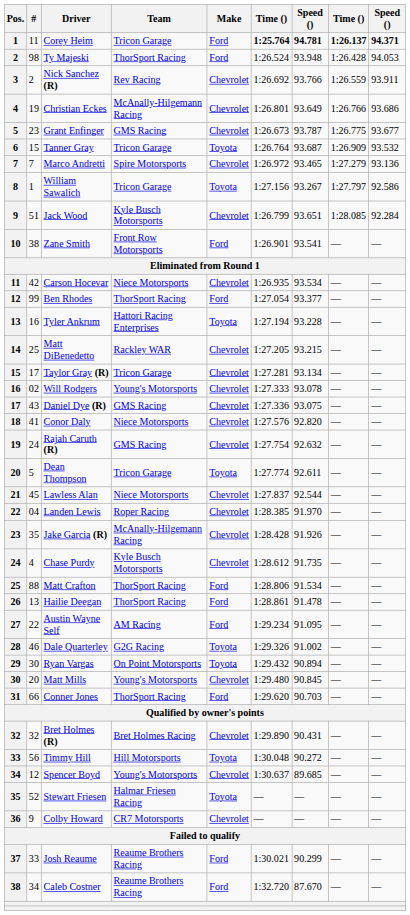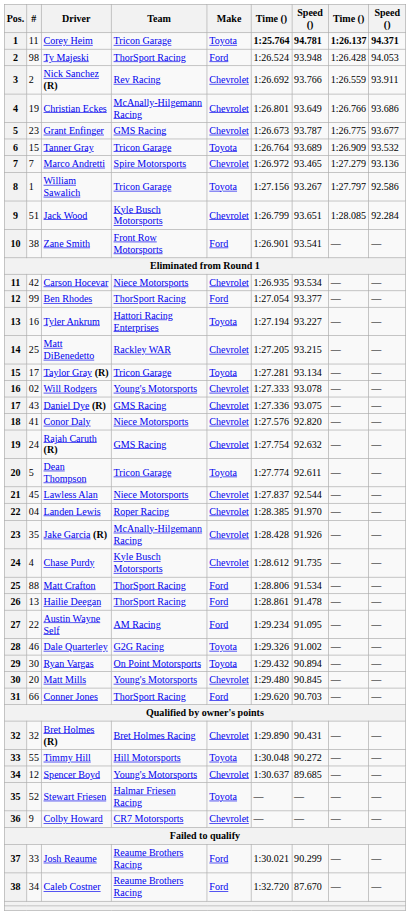 <table class="wikitable" style="font-size:95%">
 <tr>
 <th>Pos.</th>
 <th>#</th>
 <th>Driver</th>
 <th>Team</th>
 <th>Make</th>
 <th>Time ()</th>
 <th>Speed ()</th>
 <th>Time ()</th>
 <th>Speed ()</th>
 </tr>
 <tr>
 <th>1</th>
 <td>11</td>
 <td><a href='#'>Corey Heim</a></td>
 <td><a href='#'>Tricon Garage</a></td>
-<td><a href='#'>Ford</a></td>
+<td><a href='#'>Toyota</a></td>
 <td><strong>1:25.764</strong></td>
 <td><strong>94.781</strong></td>
 <td><strong>1:26.137</strong></td>
 <td><strong>94.371</strong></td>
 </tr>
 <tr>
 <th>2</th>
 <td>98</td>
 <td><a href='#'>Ty Majeski</a></td>
 <td><a href='#'>ThorSport Racing</a></td>
 <td><a href='#'>Ford</a></td>
 <td>1:26.524</td>
 <td>93.948</td>
 <td>1:26.428</td>
 <td>94.053</td>
 </tr>
 <tr>
 <th>3</th>
 <td>2</td>
 <td><a href='#'>Nick Sanchez</a> <strong>(R)</strong></td>
 <td><a href='#'>Rev Racing</a></td>
 <td><a href='#'>Chevrolet</a></td>
 <td>1:26.692</td>
 <td>93.766</td>
 <td>1:26.559</td>
 <td>93.911</td>
 </tr>
 <tr>
 <th>4</th>
 <td>19</td>
 <td><a href='#'>Christian Eckes</a></td>
 <td><a href='#'>McAnally-Hilgemann Racing</a></td>
 <td><a href='#'>Chevrolet</a></td>
 <td>1:26.801</td>
 <td>93.649</td>
 <td>1:26.766</td>
 <td>93.686</td>
 </tr>
 <tr>
 <th>5</th>
 <td>23</td>
 <td><a href='#'>Grant Enfinger</a></td>
 <td><a href='#'>GMS Racing</a></td>
 <td><a href='#'>Chevrolet</a></td>
 <td>1:26.673</td>
 <td>93.787</td>
 <td>1:26.775</td>
 <td>93.677</td>
 </tr>
 <tr>
 <th>6</th>
 <td>15</td>
 <td><a href='#'>Tanner Gray</a></td>
 <td><a href='#'>Tricon Garage</a></td>
 <td><a href='#'>Toyota</a></td>
 <td>1:26.764</td>
-<td>93.687</td>
+<td>93.689</td>
 <td>1:26.909</td>
 <td>93.532</td>
 </tr>
 <tr>
 <th>7</th>
 <td>7</td>
 <td><a href='#'>Marco Andretti</a></td>
 <td><a href='#'>Spire Motorsports</a></td>
 <td><a href='#'>Chevrolet</a></td>
 <td>1:26.972</td>
 <td>93.465</td>
 <td>1:27.279</td>
 <td>93.136</td>
 </tr>
 <tr>
 <th>8</th>
 <td>1</td>
 <td><a href='#'>William Sawalich</a></td>
 <td><a href='#'>Tricon Garage</a></td>
 <td><a href='#'>Toyota</a></td>
 <td>1:27.156</td>
 <td>93.267</td>
 <td>1:27.797</td>
 <td>92.586</td>
 </tr>
 <tr>
 <th>9</th>
 <td>51</td>
 <td><a href='#'>Jack Wood</a></td>
 <td><a href='#'>Kyle Busch Motorsports</a></td>
 <td><a href='#'>Chevrolet</a></td>
 <td>1:26.799</td>
 <td>93.651</td>
 <td>1:28.085</td>
 <td>92.284</td>
 </tr>
 <tr>
 <th>10</th>
 <td>38</td>
 <td><a href='#'>Zane Smith</a></td>
 <td><a href='#'>Front Row Motorsports</a></td>
 <td><a href='#'>Ford</a></td>
 <td>1:26.901</td>
 <td>93.541</td>
 <td>—</td>
 <td>—</td>
 </tr>
 <tr>
 <th colspan="9">Eliminated from Round 1</th>
 </tr>
 <tr>
 <th>11</th>
 <td>42</td>
 <td><a href='#'>Carson Hocevar</a></td>
 <td><a href='#'>Niece Motorsports</a></td>
 <td><a href='#'>Chevrolet</a></td>
 <td>1:26.935</td>
 <td>93.534</td>
 <td>—</td>
 <td>—</td>
 </tr>
 <tr>
 <th>12</th>
 <td>99</td>
 <td><a href='#'>Ben Rhodes</a></td>
 <td><a href='#'>ThorSport Racing</a></td>
 <td><a href='#'>Ford</a></td>
 <td>1:27.054</td>
 <td>93.377</td>
 <td>—</td>
 <td>—</td>
 </tr>
 <tr>
 <th>13</th>
 <td>16</td>
 <td><a href='#'>Tyler Ankrum</a></td>
 <td><a href='#'>Hattori Racing Enterprises</a></td>
 <td><a href='#'>Toyota</a></td>
 <td>1:27.194</td>
-<td>93.228</td>
+<td>93.227</td>
 <td>—</td>
 <td>—</td>
 </tr>
 <tr>
 <th>14</th>
 <td>25</td>
 <td><a href='#'>Matt DiBenedetto</a></td>
 <td><a href='#'>Rackley WAR</a></td>
 <td><a href='#'>Chevrolet</a></td>
 <td>1:27.205</td>
 <td>93.215</td>
 <td>—</td>
 <td>—</td>
 </tr>
 <tr>
 <th>15</th>
 <td>17</td>
 <td><a href='#'>Taylor Gray</a> <strong>(R)</strong></td>
 <td><a href='#'>Tricon Garage</a></td>
-<td><a href='#'>Chevrolet</a></td>
+<td><a href='#'>Toyota</a></td>
 <td>1:27.281</td>
 <td>93.134</td>
 <td>—</td>
 <td>—</td>
 </tr>
 <tr>
 <th>16</th>
 <td>02</td>
 <td><a href='#'>Will Rodgers</a></td>
 <td><a href='#'>Young's Motorsports</a></td>
 <td><a href='#'>Chevrolet</a></td>
 <td>1:27.333</td>
 <td>93.078</td>
 <td>—</td>
 <td>—</td>
 </tr>
 <tr>
 <th>17</th>
 <td>43</td>
 <td><a href='#'>Daniel Dye</a> <strong>(R)</strong></td>
 <td><a href='#'>GMS Racing</a></td>
 <td><a href='#'>Chevrolet</a></td>
 <td>1:27.336</td>
 <td>93.075</td>
 <td>—</td>
 <td>—</td>
 </tr>
 <tr>
 <th>18</th>
 <td>41</td>
 <td><a href='#'>Conor Daly</a></td>
 <td><a href='#'>Niece Motorsports</a></td>
 <td><a href='#'>Chevrolet</a></td>
 <td>1:27.576</td>
 <td>92.820</td>
 <td>—</td>
 <td>—</td>
 </tr>
 <tr>
 <th>19</th>
 <td>24</td>
 <td><a href='#'>Rajah Caruth</a> <strong>(R)</strong></td>
 <td><a href='#'>GMS Racing</a></td>
 <td><a href='#'>Chevrolet</a></td>
 <td>1:27.754</td>
 <td>92.632</td>
 <td>—</td>
 <td>—</td>
 </tr>
 <tr>
 <th>20</th>
 <td>5</td>
 <td><a href='#'>Dean Thompson</a></td>
 <td><a href='#'>Tricon Garage</a></td>
 <td><a href='#'>Toyota</a></td>
 <td>1:27.774</td>
 <td>92.611</td>
 <td>—</td>
 <td>—</td>
 </tr>
 <tr>
 <th>21</th>
 <td>45</td>
 <td><a href='#'>Lawless Alan</a></td>
 <td><a href='#'>Niece Motorsports</a></td>
 <td><a href='#'>Chevrolet</a></td>
 <td>1:27.837</td>
 <td>92.544</td>
 <td>—</td>
 <td>—</td>
 </tr>
 <tr>
 <th>22</th>
 <td>04</td>
 <td><a href='#'>Landen Lewis</a></td>
 <td><a href='#'>Roper Racing</a></td>
 <td><a href='#'>Chevrolet</a></td>
 <td>1:28.385</td>
 <td>91.970</td>
 <td>—</td>
 <td>—</td>
 </tr>
 <tr>
 <th>23</th>
 <td>35</td>
 <td><a href='#'>Jake Garcia</a> <strong>(R)</strong></td>
 <td><a href='#'>McAnally-Hilgemann Racing</a></td>
 <td><a href='#'>Chevrolet</a></td>
 <td>1:28.428</td>
 <td>91.926</td>
 <td>—</td>
 <td>—</td>
 </tr>
 <tr>
 <th>24</th>
 <td>4</td>
 <td><a href='#'>Chase Purdy</a></td>
 <td><a href='#'>Kyle Busch Motorsports</a></td>
 <td><a href='#'>Chevrolet</a></td>
 <td>1:28.612</td>
 <td>91.735</td>
 <td>—</td>
 <td>—</td>
 </tr>
 <tr>
 <th>25</th>
 <td>88</td>
 <td><a href='#'>Matt Crafton</a></td>
 <td><a href='#'>ThorSport Racing</a></td>
 <td><a href='#'>Ford</a></td>
 <td>1:28.806</td>
 <td>91.534</td>
 <td>—</td>
 <td>—</td>
 </tr>
 <tr>
 <th>26</th>
 <td>13</td>
 <td><a href='#'>Hailie Deegan</a></td>
 <td><a href='#'>ThorSport Racing</a></td>
 <td><a href='#'>Ford</a></td>
 <td>1:28.861</td>
 <td>91.478</td>
 <td>—</td>
 <td>—</td>
 </tr>
 <tr>
 <th>27</th>
 <td>22</td>
 <td><a href='#'>Austin Wayne Self</a></td>
 <td><a href='#'>AM Racing</a></td>
 <td><a href='#'>Ford</a></td>
 <td>1:29.234</td>
 <td>91.095</td>
 <td>—</td>
 <td>—</td>
 </tr>
 <tr>
 <th>28</th>
 <td>46</td>
 <td><a href='#'>Dale Quarterley</a></td>
 <td><a href='#'>G2G Racing</a></td>
 <td><a href='#'>Toyota</a></td>
 <td>1:29.326</td>
 <td>91.002</td>
 <td>—</td>
 <td>—</td>
 </tr>
 <tr>
 <th>29</th>
 <td>30</td>
 <td><a href='#'>Ryan Vargas</a></td>
 <td><a href='#'>On Point Motorsports</a></td>
 <td><a href='#'>Toyota</a></td>
 <td>1:29.432</td>
 <td>90.894</td>
 <td>—</td>
 <td>—</td>
 </tr>
 <tr>
 <th>30</th>
 <td>20</td>
 <td><a href='#'>Matt Mills</a></td>
 <td><a href='#'>Young's Motorsports</a></td>
 <td><a href='#'>Chevrolet</a></td>
 <td>1:29.480</td>
 <td>90.845</td>
 <td>—</td>
 <td>—</td>
 </tr>
 <tr>
 <th>31</th>
 <td>66</td>
 <td><a href='#'>Conner Jones</a></td>
 <td><a href='#'>ThorSport Racing</a></td>
 <td><a href='#'>Ford</a></td>
 <td>1:29.620</td>
 <td>90.703</td>
 <td>—</td>
 <td>—</td>
 </tr>
 <tr>
 <th colspan="9">Qualified by owner's points</th>
 </tr>
 <tr>
 <th>32</th>
 <td>32</td>
 <td><a href='#'>Bret Holmes</a> <strong>(R)</strong></td>
 <td><a href='#'>Bret Holmes Racing</a></td>
 <td><a href='#'>Chevrolet</a></td>
 <td>1:29.890</td>
 <td>90.431</td>
 <td>—</td>
 <td>—</td>
 </tr>
 <tr>
 <th>33</th>
-<td>56</td>
+<td>55</td>
 <td><a href='#'>Timmy Hill</a></td>
 <td><a href='#'>Hill Motorsports</a></td>
 <td><a href='#'>Toyota</a></td>
 <td>1:30.048</td>
 <td>90.272</td>
 <td>—</td>
 <td>—</td>
 </tr>
 <tr>
 <th>34</th>
 <td>12</td>
 <td><a href='#'>Spencer Boyd</a></td>
 <td><a href='#'>Young's Motorsports</a></td>
 <td><a href='#'>Chevrolet</a></td>
 <td>1:30.637</td>
 <td>89.685</td>
 <td>—</td>
 <td>—</td>
 </tr>
 <tr>
 <th>35</th>
 <td>52</td>
 <td><a href='#'>Stewart Friesen</a></td>
 <td><a href='#'>Halmar Friesen Racing</a></td>
 <td><a href='#'>Toyota</a></td>
 <td>—</td>
 <td>—</td>
 <td>—</td>
 <td>—</td>
 </tr>
 <tr>
 <th>36</th>
 <td>9</td>
 <td><a href='#'>Colby Howard</a></td>
 <td><a href='#'>CR7 Motorsports</a></td>
 <td><a href='#'>Chevrolet</a></td>
 <td>—</td>
 <td>—</td>
 <td>—</td>
 <td>—</td>
 </tr>
 <tr>
 <th colspan="9">Failed to qualify</th>
 </tr>
 <tr>
 <th>37</th>
 <td>33</td>
 <td><a href='#'>Josh Reaume</a></td>
 <td><a href='#'>Reaume Brothers Racing</a></td>
 <td><a href='#'>Ford</a></td>
 <td>1:30.021</td>
 <td>90.299</td>
 <td>—</td>
 <td>—</td>
 </tr>
 <tr>
 <th>38</th>
 <td>34</td>
 <td><a href='#'>Caleb Costner</a></td>
 <td><a href='#'>Reaume Brothers Racing</a></td>
 <td><a href='#'>Ford</a></td>
 <td>1:32.720</td>
 <td>87.670</td>
 <td>—</td>
 <td>—</td>
 </tr>
 <tr>
 <th colspan="9"></th>
 </tr>
 <tr>
 <th colspan="9"></th>
 </tr>
 </table>
